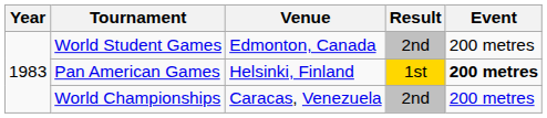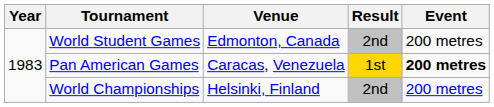 <table class="wikitable">
 <tr>
 <th>Year</th>
 <th>Tournament</th>
 <th>Venue</th>
 <th>Result</th>
 <th>Event</th>
 </tr>
 <tr>
 <td rowspan="3">1983</td>
 <td><a href='#'>World Student Games</a></td>
 <td><a href='#'>Edmonton, Canada</a></td>
 <td bgcolor="silver" align="center">2nd</td>
 <td>200 metres</td>
 </tr>
 <tr>
 <td><a href='#'>Pan American Games</a></td>
-<td><a href='#'>Helsinki, Finland</a></td>
+<td><a href='#'>Caracas</a>, <a href='#'>Venezuela</a></td>
 <td bgcolor="gold" align="center">1st</td>
 <td><strong>200 metres</strong></td>
 </tr>
 <tr>
 <td><a href='#'>World Championships</a></td>
-<td><a href='#'>Caracas</a>, <a href='#'>Venezuela</a></td>
+<td><a href='#'>Helsinki, Finland</a></td>
 <td bgcolor="silver" align="center">2nd</td>
 <td><a href='#'>200 metres</a></td>
 </tr>
 </table>
